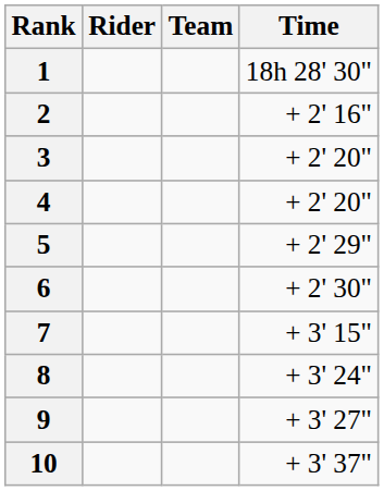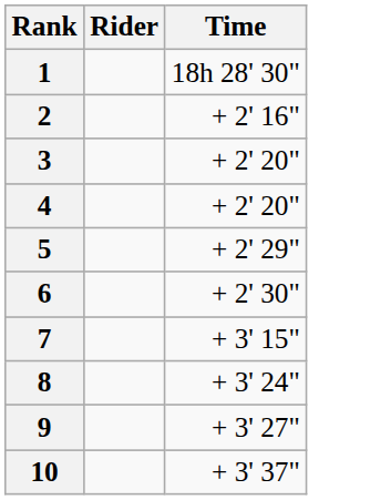 <table class="wikitable" margin-bottom:0;">
 <tr>
 <th scope="col">Rank</th>
 <th scope="col">Rider</th>
-<th scope="col">Team</th>
 <th scope="col">Time</th>
 </tr>
 <tr>
 <th scope="row">1</th>
 <td> </td>
-<td></td>
 <td align="right">18h 28' 30"</td>
 </tr>
 <tr>
 <th scope="row">2</th>
-<td></td>
 <td></td>
 <td align="right">+ 2' 16"</td>
 </tr>
 <tr>
 <th scope="row">3</th>
 <td> </td>
-<td></td>
 <td align="right">+ 2' 20"</td>
 </tr>
 <tr>
 <th scope="row">4</th>
-<td></td>
 <td></td>
 <td align="right">+ 2' 20"</td>
 </tr>
 <tr>
 <th scope="row">5</th>
 <td></td>
-<td></td>
 <td align="right">+ 2' 29"</td>
 </tr>
 <tr>
 <th scope="row">6</th>
-<td></td>
 <td></td>
 <td align="right">+ 2' 30"</td>
 </tr>
 <tr>
 <th scope="row">7</th>
 <td></td>
-<td></td>
 <td align="right">+ 3' 15"</td>
 </tr>
 <tr>
 <th scope="row">8</th>
-<td></td>
 <td></td>
 <td align="right">+ 3' 24"</td>
 </tr>
 <tr>
 <th scope="row">9</th>
 <td></td>
-<td></td>
 <td align="right">+ 3' 27"</td>
 </tr>
 <tr>
 <th scope="row">10</th>
 <td></td>
-<td></td>
 <td align="right">+ 3' 37"</td>
 </tr>
 </table>
